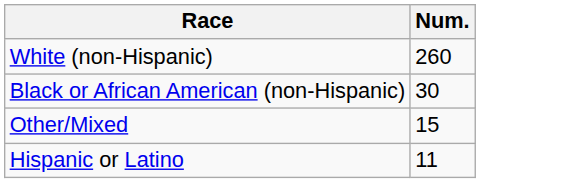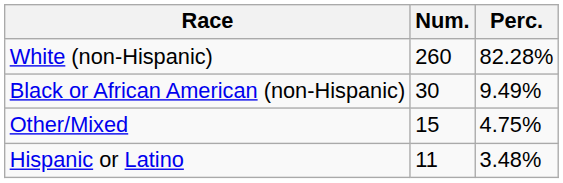 <table class="wikitable">
 <tr>
 <th>Race</th>
 <th>Num.</th>
+<th>Perc.</th>
 </tr>
 <tr>
 <td><a href='#'>White</a> (non-Hispanic)</td>
 <td>260</td>
+<td>82.28%</td>
 </tr>
 <tr>
 <td><a href='#'>Black or African American</a> (non-Hispanic)</td>
 <td>30</td>
+<td>9.49%</td>
 </tr>
 <tr>
 <td><a href='#'>Other/Mixed</a></td>
 <td>15</td>
+<td>4.75%</td>
 </tr>
 <tr>
 <td><a href='#'>Hispanic</a> or <a href='#'>Latino</a></td>
 <td>11</td>
+<td>3.48%</td>
 </tr>
 </table>
